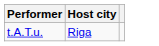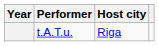 <table class="wikitable plainrowheaders" style="font-size:95%;">
 <tr>
+<th>Year</th>
 <th>Performer</th>
 <th>Host city</th>
 <th></th>
 </tr>
 <tr>
+<th scope="row"></th>
 <td><a href='#'>t.A.T.u.</a></td>
 <td> <a href='#'>Riga</a></td>
 <td style="text-align:center"></td>
 </tr>
 </table>
